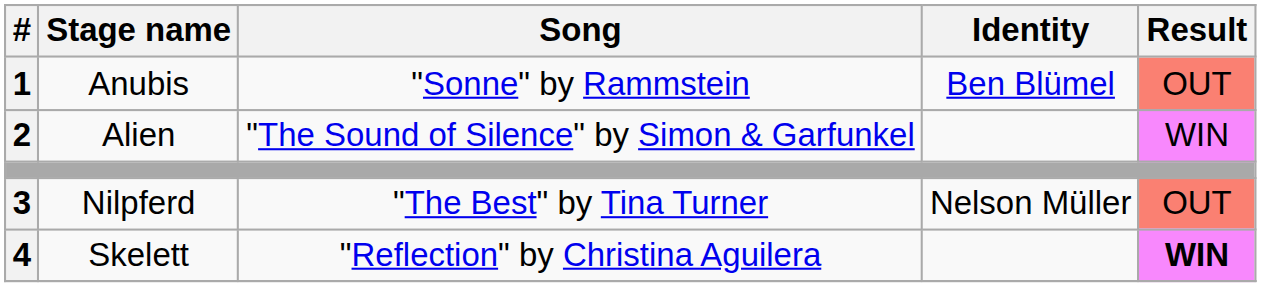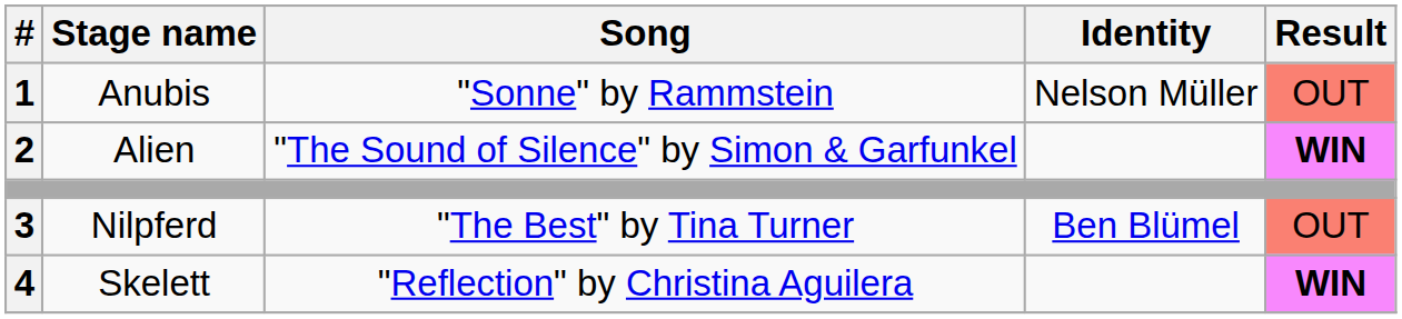 <table class="wikitable plainrowheaders" style="text-align: center;">
 <tr>
 <th>#</th>
 <th>Stage name</th>
 <th>Song</th>
 <th>Identity</th>
 <th>Result</th>
 </tr>
 <tr>
 <th>1</th>
 <td>Anubis</td>
 <td>"<a href='#'>Sonne</a>" by <a href='#'>Rammstein</a></td>
-<td><a href='#'>Ben Blümel</a></td>
+<td>Nelson Müller</td>
 <td bgcolor=salmon>OUT</td>
 </tr>
 <tr>
 <th>2</th>
 <td>Alien</td>
 <td>"<a href='#'>The Sound of Silence</a>" by <a href='#'>Simon & Garfunkel</a></td>
 <td></td>
-<td bgcolor=#F888FD>WIN</td>
+<td bgcolor=#F888FD><strong>WIN</strong></td>
 </tr>
 <tr>
 <td colspan="5" style="background:darkgray"></td>
 </tr>
 <tr>
 <th>3</th>
 <td>Nilpferd</td>
 <td>"<a href='#'>The Best</a>" by <a href='#'>Tina Turner</a></td>
-<td>Nelson Müller</td>
+<td><a href='#'>Ben Blümel</a></td>
 <td bgcolor=salmon>OUT</td>
 </tr>
 <tr>
 <th>4</th>
 <td>Skelett</td>
 <td>"<a href='#'>Reflection</a>" by <a href='#'>Christina Aguilera</a></td>
 <td></td>
 <td bgcolor=#F888FD><strong>WIN</strong></td>
 </tr>
 <tr>
 </tr>
 </table>
